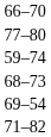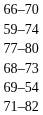 <table style="text-align:center">
 <tr>
 <th width=200></th>
 <th width=100></th>
 <th width=200></th>
 </tr>
 <tr>
 <td align=right></td>
 <td align=center>66–70</td>
 <td align=left><strong></strong></td>
 </tr>
 <tr>
 <td align=right></td>
-<td align=center>77–80</td>
+<td align=center>59–74</td>
 <td align=left><strong></strong></td>
 </tr>
 <tr>
 <td align=right></td>
-<td align=center>59–74</td>
+<td align=center>77–80</td>
 <td align=left><strong></strong></td>
 </tr>
 <tr>
 <td align=right></td>
 <td align=center>68–73</td>
 <td align=left><strong></strong></td>
 </tr>
 <tr>
 <td align=right><strong></strong></td>
 <td align=center>69–54</td>
 <td align=left></td>
 </tr>
 <tr>
 <td align=right></td>
 <td align=center>71–82</td>
 <td align=left><strong></strong></td>
 </tr>
 </table>
